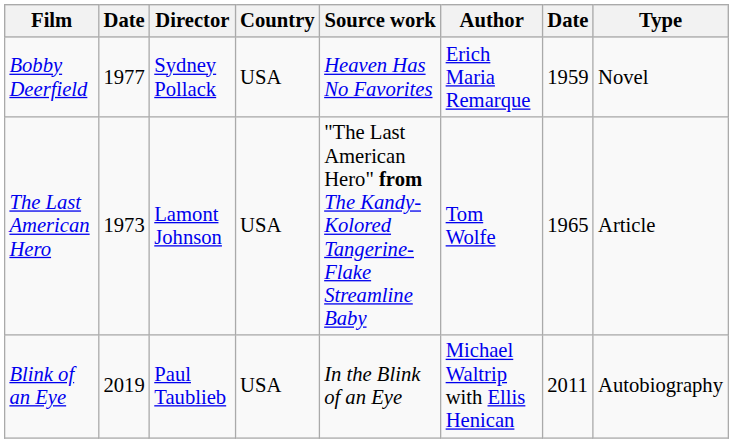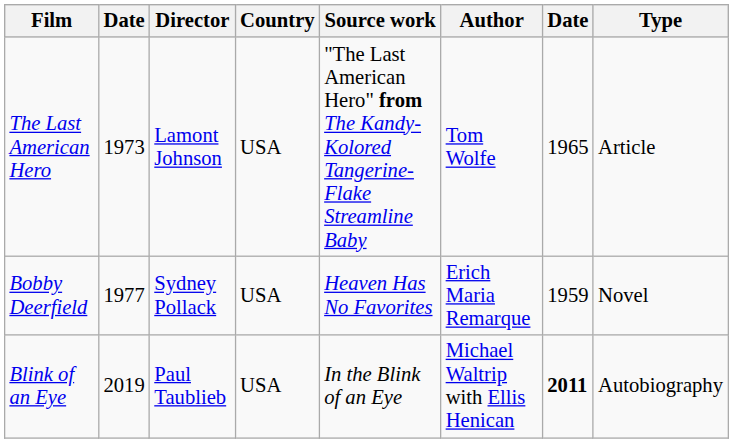 <table class="wikitable" style=width:90%>
 <tr style="background:#CCCCCC;">
 <th>Film</th>
 <th>Date</th>
 <th>Director</th>
 <th>Country</th>
 <th>Source work</th>
 <th>Author</th>
 <th>Date</th>
 <th>Type</th>
 </tr>
 <tr>
+<td><em><a href='#'>The Last American Hero</a></em></td>
+<td>1973</td>
+<td><a href='#'>Lamont Johnson</a></td>
+<td>USA</td>
+<td>"The Last American Hero" <strong>from</strong> <em><a href='#'>The Kandy-Kolored Tangerine-Flake Streamline Baby</a></em></td>
+<td><a href='#'>Tom Wolfe</a></td>
+<td>1965</td>
+<td>Article</td>
+</tr>
+<tr>
 <td><em><a href='#'>Bobby Deerfield</a></em></td>
 <td>1977</td>
 <td><a href='#'>Sydney Pollack</a></td>
 <td>USA</td>
 <td><em><a href='#'>Heaven Has No Favorites</a></em></td>
 <td><a href='#'>Erich Maria Remarque</a></td>
 <td>1959</td>
 <td>Novel</td>
 </tr>
 <tr>
-<td><em><a href='#'>The Last American Hero</a></em></td>
-<td>1973</td>
-<td><a href='#'>Lamont Johnson</a></td>
-<td>USA</td>
-<td>"The Last American Hero" <strong>from</strong> <em><a href='#'>The Kandy-Kolored Tangerine-Flake Streamline Baby</a></em></td>
-<td><a href='#'>Tom Wolfe</a></td>
-<td>1965</td>
-<td>Article</td>
-</tr>
-<tr>
 <td><em><a href='#'>Blink of an Eye</a></em></td>
 <td>2019</td>
 <td><a href='#'>Paul Taublieb</a></td>
 <td>USA</td>
 <td><em>In the Blink of an Eye</em></td>
 <td><a href='#'>Michael Waltrip</a> with <a href='#'>Ellis Henican</a></td>
-<td>2011</td>
+<td><strong>2011</strong></td>
 <td>Autobiography</td>
 </tr>
 </table>
